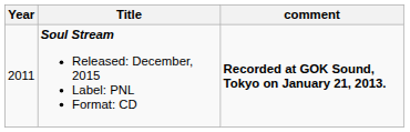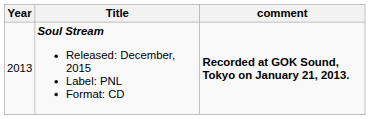 <table class="wikitable">
 <tr>
 <th>Year</th>
 <th style="width:225px;">Title</th>
 <th style="width:225px;">comment</th>
 </tr>
 <tr>
-<td>2011</td>
+<td>2013</td>
 <td style="width:225px;"><strong><em>Soul Stream</em></strong><br><ul><li>Released: December, 2015</li><li>Label: PNL </li><li>Format: CD</li></ul></td>
 <td><strong>Recorded at GOK Sound, Tokyo on January 21, 2013.</strong></td>
 </tr>
 </table>
